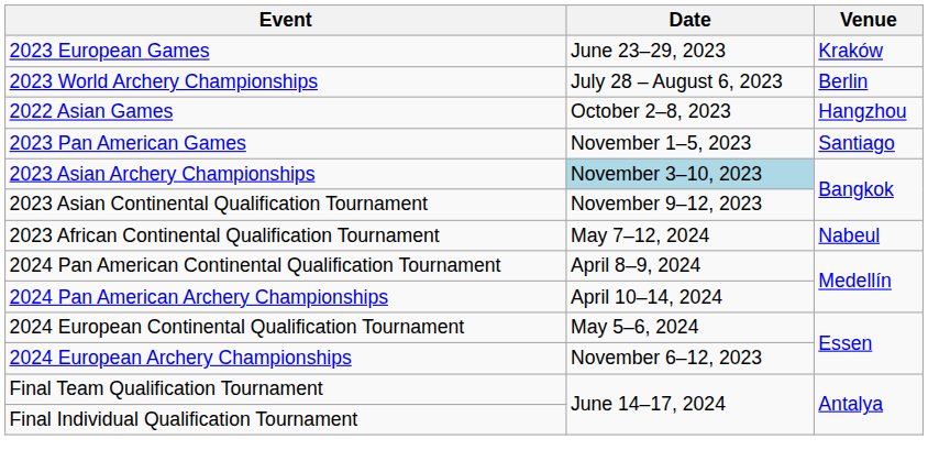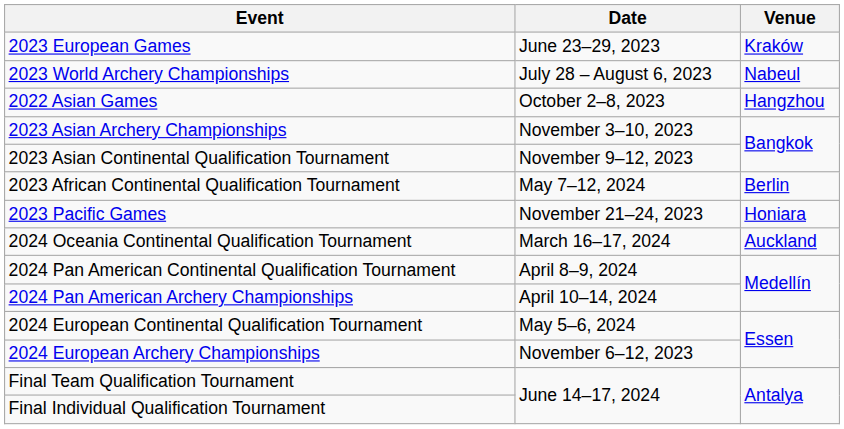 <table class="wikitable" width=760>
 <tr>
 <th>Event</th>
 <th>Date</th>
 <th>Venue</th>
 </tr>
 <tr>
 <td><a href='#'>2023 European Games</a></td>
 <td>June 23–29, 2023</td>
 <td> <a href='#'>Kraków</a></td>
 </tr>
 <tr>
 <td><a href='#'>2023 World Archery Championships</a></td>
 <td>July 28 – August 6, 2023</td>
-<td> <a href='#'>Berlin</a></td>
+<td> <a href='#'>Nabeul</a></td>
 </tr>
 <tr>
 <td><a href='#'>2022 Asian Games</a></td>
 <td>October 2–8, 2023</td>
 <td> <a href='#'>Hangzhou</a></td>
 </tr>
 <tr>
-<td><a href='#'>2023 Pan American Games</a></td>
-<td>November 1–5, 2023</td>
-<td> <a href='#'>Santiago</a></td>
-</tr>
-<tr>
 <td><a href='#'>2023 Asian Archery Championships</a></td>
-<td style="background: lightblue;">November 3–10, 2023</td>
+<td>November 3–10, 2023</td>
 <td rowspan=2> <a href='#'>Bangkok</a></td>
 </tr>
 <tr>
 <td>2023 Asian Continental Qualification Tournament</td>
 <td>November 9–12, 2023</td>
 </tr>
 <tr>
 <td>2023 African Continental Qualification Tournament</td>
 <td>May 7–12, 2024</td>
-<td> <a href='#'>Nabeul</a></td>
+<td> <a href='#'>Berlin</a></td>
+</tr>
+<tr>
+<td><a href='#'>2023 Pacific Games</a></td>
+<td>November 21–24, 2023</td>
+<td> <a href='#'>Honiara</a></td>
+</tr>
+<tr>
+<td>2024 Oceania Continental Qualification Tournament</td>
+<td>March 16–17, 2024</td>
+<td> <a href='#'>Auckland</a></td>
 </tr>
 <tr>
 <td>2024 Pan American Continental Qualification Tournament</td>
 <td>April 8–9, 2024</td>
 <td rowspan=2> <a href='#'>Medellín</a></td>
 </tr>
 <tr>
 <td><a href='#'>2024 Pan American Archery Championships</a></td>
 <td>April 10–14, 2024</td>
 </tr>
 <tr>
 <td>2024 European Continental Qualification Tournament</td>
 <td>May 5–6, 2024</td>
 <td rowspan=2> <a href='#'>Essen</a></td>
 </tr>
 <tr>
 <td><a href='#'>2024 European Archery Championships</a></td>
 <td>November 6–12, 2023</td>
 </tr>
 <tr>
 <td>Final Team Qualification Tournament</td>
 <td rowspan=2>June 14–17, 2024</td>
 <td rowspan=2> <a href='#'>Antalya</a></td>
 </tr>
 <tr>
 <td>Final Individual Qualification Tournament</td>
 </tr>
 </table>
